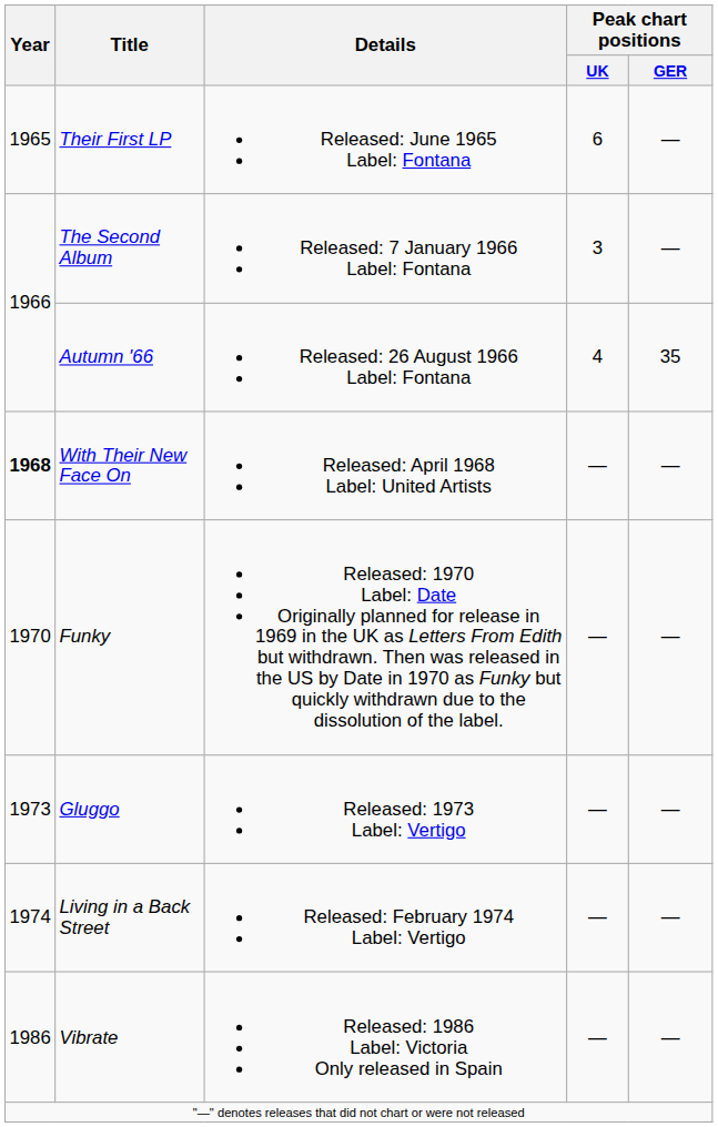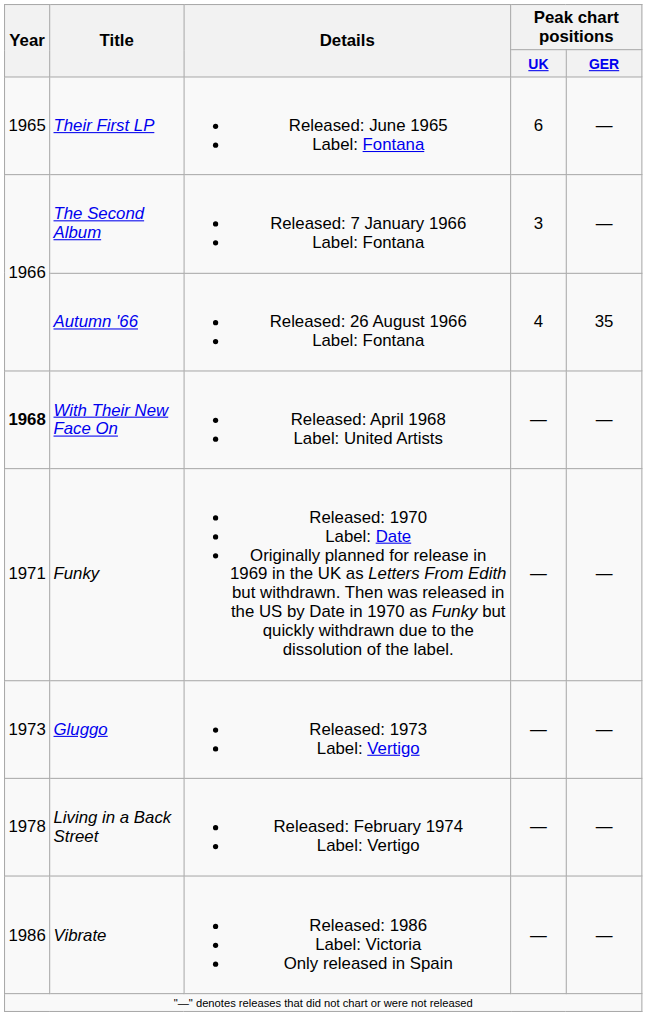 <table class="wikitable" style="text-align:center">
 <tr>
 <th rowspan="2">Year</th>
 <th rowspan="2">Title</th>
 <th rowspan="2" style="width:19em;">Details</th>
 <th colspan="2">Peak chart positions</th>
 </tr>
 <tr>
 <th><small><a href='#'>UK</a></small><br></th>
 <th><small><a href='#'>GER</a></small><br></th>
 </tr>
 <tr>
 <td>1965</td>
 <td align="left"><em><a href='#'>Their First LP</a></em></td>
 <td><br><ul><li>Released: June 1965</li><li>Label: <a href='#'>Fontana</a></li></ul></td>
 <td>6</td>
 <td>—</td>
 </tr>
 <tr>
 <td rowspan="2">1966</td>
 <td align="left"><em><a href='#'>The Second Album</a></em></td>
 <td><br><ul><li>Released: 7 January 1966</li><li>Label: Fontana</li></ul></td>
 <td>3</td>
 <td>—</td>
 </tr>
 <tr>
 <td align="left"><em><a href='#'>Autumn '66</a></em></td>
 <td><br><ul><li>Released: 26 August 1966</li><li>Label: Fontana</li></ul></td>
 <td>4</td>
 <td>35</td>
 </tr>
 <tr>
 <td><strong>1968</strong></td>
 <td align="left"><em><a href='#'>With Their New Face On</a></em></td>
 <td><br><ul><li>Released: April 1968</li><li>Label: United Artists</li></ul></td>
 <td>—</td>
 <td>—</td>
 </tr>
 <tr>
-<td>1970</td>
+<td>1971</td>
 <td align="left"><em>Funky</em></td>
 <td><br><ul><li>Released: 1970</li><li>Label: <a href='#'>Date</a></li><li>Originally planned for release in 1969 in the UK as <em>Letters From Edith</em> but withdrawn. Then was released in the US by Date in 1970 as <em>Funky</em> but quickly withdrawn due to the dissolution of the label.</li></ul></td>
 <td>—</td>
 <td>—</td>
 </tr>
 <tr>
 <td>1973</td>
 <td align="left"><em><a href='#'>Gluggo</a></em></td>
 <td><br><ul><li>Released: 1973</li><li>Label: <a href='#'>Vertigo</a></li></ul></td>
 <td>—</td>
 <td>—</td>
 </tr>
 <tr>
-<td>1974</td>
+<td>1978</td>
 <td align="left"><em>Living in a Back Street</em></td>
 <td><br><ul><li>Released: February 1974</li><li>Label: Vertigo</li></ul></td>
 <td>—</td>
 <td>—</td>
 </tr>
 <tr>
 <td>1986</td>
 <td align="left"><em>Vibrate</em></td>
 <td><br><ul><li>Released: 1986</li><li>Label: Victoria</li><li>Only released in Spain</li></ul></td>
 <td>—</td>
 <td>—</td>
 </tr>
 <tr>
 <td colspan="5" style="font-size:8pt">"—" denotes releases that did not chart or were not released</td>
 </tr>
 </table>
